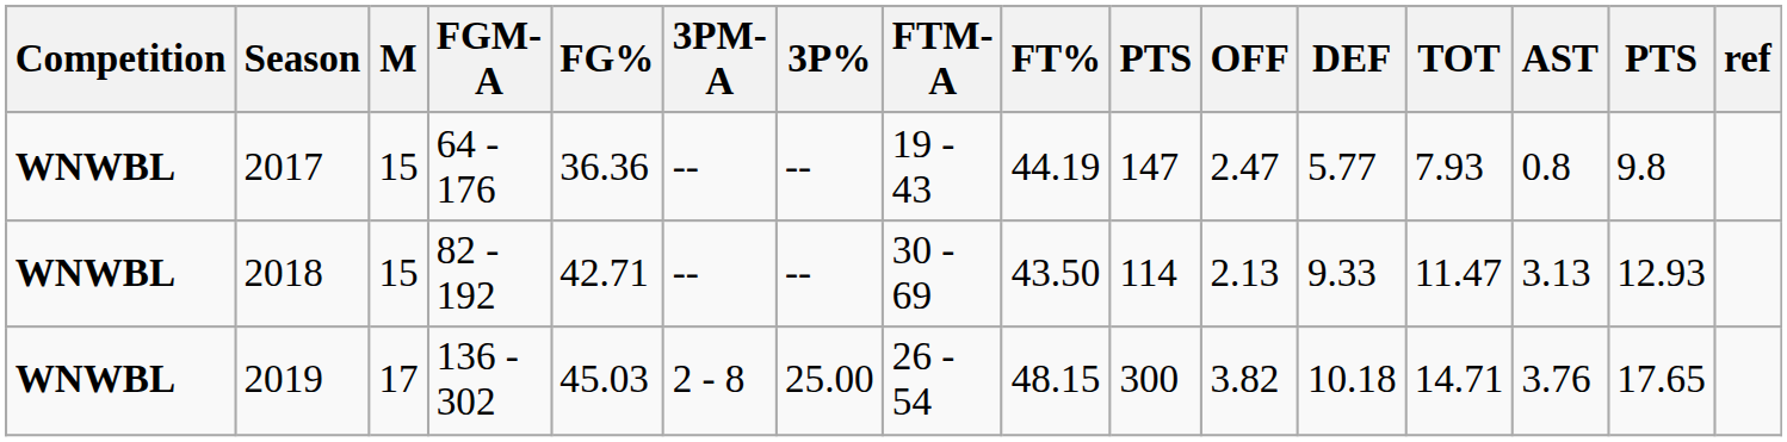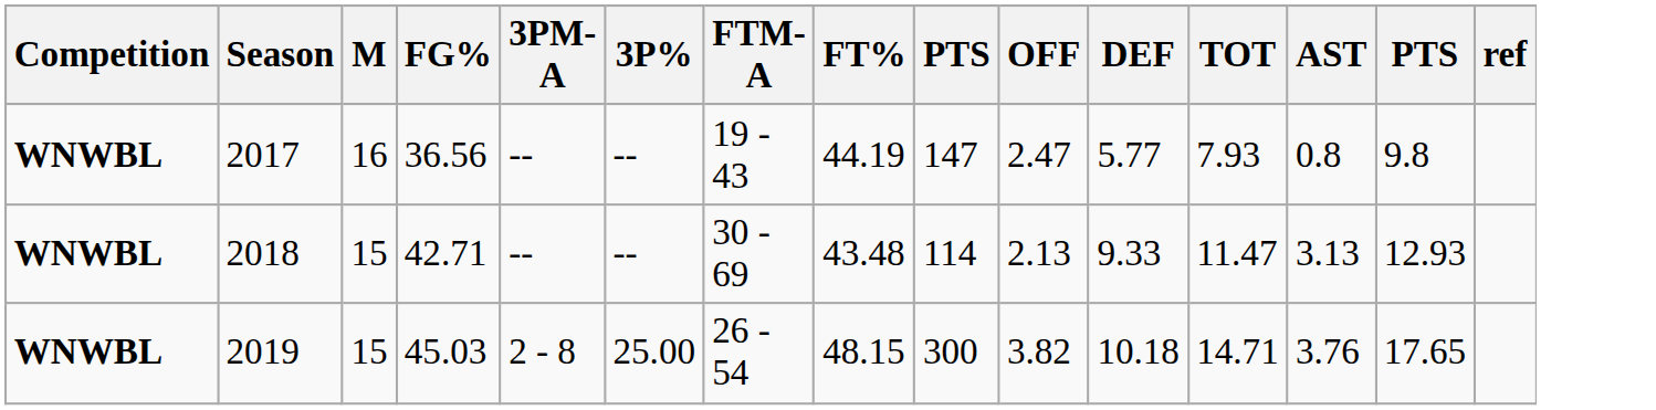 <table class="wikitable sortable">
 <tr>
 <th>Competition</th>
 <th>Season</th>
 <th>M</th>
-<th>FGM-A</th>
 <th>FG%</th>
 <th>3PM-A</th>
 <th>3P%</th>
 <th>FTM-A</th>
 <th>FT%</th>
 <th>PTS</th>
 <th>OFF</th>
 <th>DEF</th>
 <th>TOT</th>
 <th>AST</th>
 <th>PTS</th>
 <th>ref</th>
 </tr>
 <tr>
 <td><strong>WNWBL</strong></td>
 <td>2017</td>
-<td>15</td>
-<td>64 - 176</td>
-<td>36.36</td>
+<td>16</td>
+<td>36.56</td>
 <td>--</td>
 <td>--</td>
 <td>19 - 43</td>
 <td>44.19</td>
 <td>147</td>
 <td>2.47</td>
 <td>5.77</td>
 <td>7.93</td>
 <td>0.8</td>
 <td>9.8</td>
 <td></td>
 </tr>
 <tr>
 <td><strong>WNWBL</strong></td>
 <td>2018</td>
 <td>15</td>
-<td>82 - 192</td>
 <td>42.71</td>
 <td>--</td>
 <td>--</td>
 <td>30 - 69</td>
-<td>43.50</td>
+<td>43.48</td>
 <td>114</td>
 <td>2.13</td>
 <td>9.33</td>
 <td>11.47</td>
 <td>3.13</td>
 <td>12.93</td>
 <td></td>
 </tr>
 <tr>
 <td><strong>WNWBL</strong></td>
 <td>2019</td>
-<td>17</td>
-<td>136 - 302</td>
+<td>15</td>
 <td>45.03</td>
 <td>2 - 8</td>
 <td>25.00</td>
 <td>26 - 54</td>
 <td>48.15</td>
 <td>300</td>
 <td>3.82</td>
 <td>10.18</td>
 <td>14.71</td>
 <td>3.76</td>
 <td>17.65</td>
 <td></td>
 </tr>
 </table>
